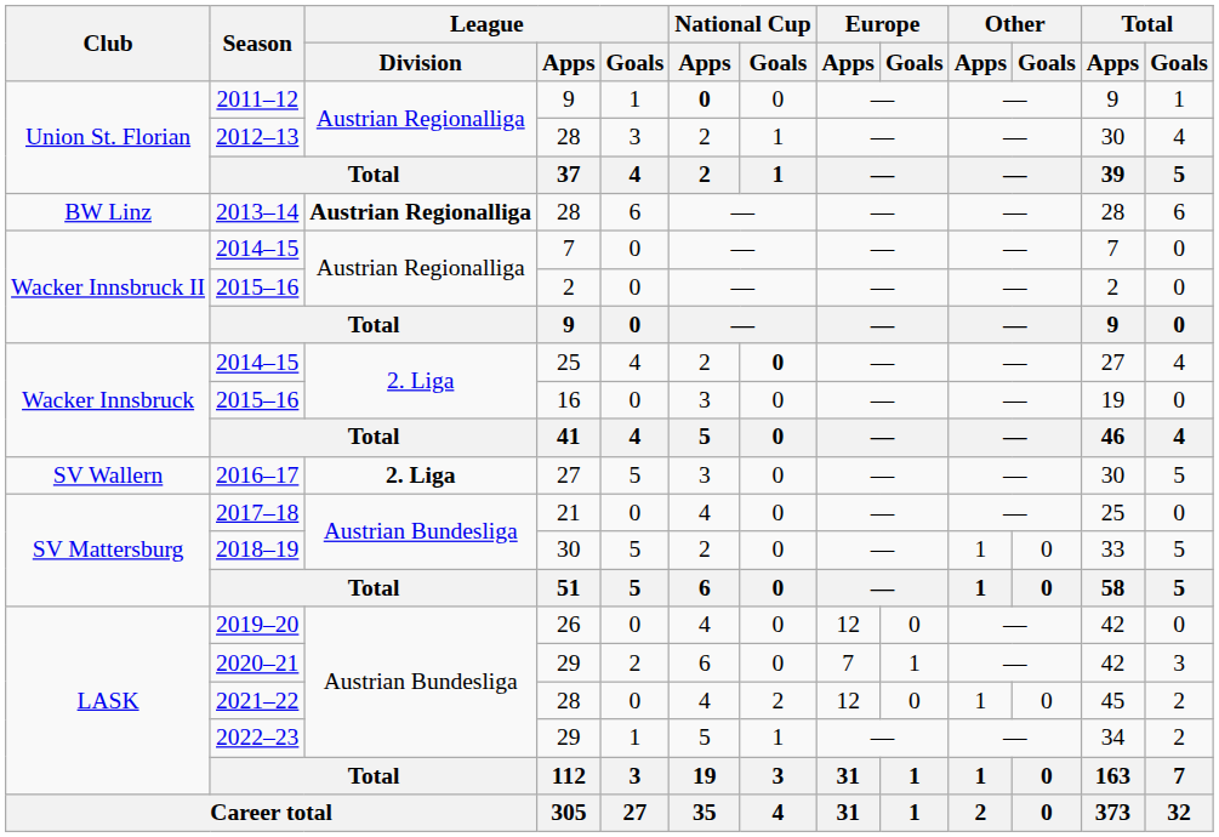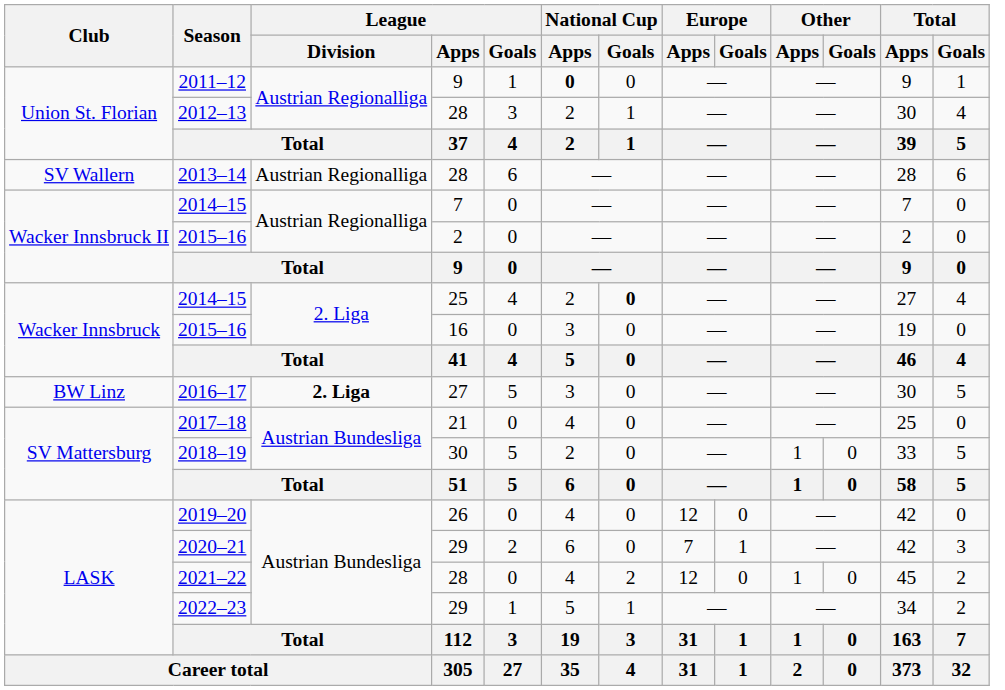 <table class="wikitable" style="text-align:center">
 <tr>
 <th rowspan="2">Club</th>
 <th rowspan="2">Season</th>
 <th colspan="3">League</th>
 <th colspan="2">National Cup</th>
 <th colspan="2">Europe</th>
 <th colspan="2">Other</th>
 <th colspan="2">Total</th>
 </tr>
 <tr>
 <th>Division</th>
 <th>Apps</th>
 <th>Goals</th>
 <th>Apps</th>
 <th>Goals</th>
 <th>Apps</th>
 <th>Goals</th>
 <th>Apps</th>
 <th>Goals</th>
 <th>Apps</th>
 <th>Goals</th>
 </tr>
 <tr>
 <td rowspan="3"><a href='#'>Union St. Florian</a></td>
 <td><a href='#'>2011–12</a></td>
 <td rowspan="2"><a href='#'>Austrian Regionalliga</a></td>
 <td>9</td>
 <td>1</td>
 <td><strong>0</strong></td>
 <td>0</td>
 <td colspan="2">—</td>
 <td colspan="2">—</td>
 <td>9</td>
 <td>1</td>
 </tr>
 <tr>
 <td><a href='#'>2012–13</a></td>
 <td>28</td>
 <td>3</td>
 <td>2</td>
 <td>1</td>
 <td colspan="2">—</td>
 <td colspan="2">—</td>
 <td>30</td>
 <td>4</td>
 </tr>
 <tr>
 <th colspan="2">Total</th>
 <th>37</th>
 <th>4</th>
 <th>2</th>
 <th>1</th>
 <th colspan="2">—</th>
 <th colspan="2">—</th>
 <th>39</th>
 <th>5</th>
 </tr>
 <tr>
-<td><a href='#'>BW Linz</a></td>
+<td><a href='#'>SV Wallern</a></td>
 <td><a href='#'>2013–14</a></td>
-<td><strong>Austrian Regionalliga</strong></td>
+<td>Austrian Regionalliga</td>
 <td>28</td>
 <td>6</td>
 <td colspan="2">—</td>
 <td colspan="2">—</td>
 <td colspan="2">—</td>
 <td>28</td>
 <td>6</td>
 </tr>
 <tr>
 <td rowspan="3"><a href='#'>Wacker Innsbruck II</a></td>
 <td><a href='#'>2014–15</a></td>
 <td rowspan="2">Austrian Regionalliga</td>
 <td>7</td>
 <td>0</td>
 <td colspan="2">—</td>
 <td colspan="2">—</td>
 <td colspan="2">—</td>
 <td>7</td>
 <td>0</td>
 </tr>
 <tr>
 <td><a href='#'>2015–16</a></td>
 <td>2</td>
 <td>0</td>
 <td colspan="2">—</td>
 <td colspan="2">—</td>
 <td colspan="2">—</td>
 <td>2</td>
 <td>0</td>
 </tr>
 <tr>
 <th colspan="2">Total</th>
 <th>9</th>
 <th>0</th>
 <th colspan="2">—</th>
 <th colspan="2">—</th>
 <th colspan="2">—</th>
 <th>9</th>
 <th>0</th>
 </tr>
 <tr>
 <td rowspan="3"><a href='#'>Wacker Innsbruck</a></td>
 <td><a href='#'>2014–15</a></td>
 <td rowspan="2"><a href='#'>2. Liga</a></td>
 <td>25</td>
 <td>4</td>
 <td>2</td>
 <td><strong>0</strong></td>
 <td colspan="2">—</td>
 <td colspan="2">—</td>
 <td>27</td>
 <td>4</td>
 </tr>
 <tr>
 <td><a href='#'>2015–16</a></td>
 <td>16</td>
 <td>0</td>
 <td>3</td>
 <td>0</td>
 <td colspan="2">—</td>
 <td colspan="2">—</td>
 <td>19</td>
 <td>0</td>
 </tr>
 <tr>
 <th colspan="2">Total</th>
 <th>41</th>
 <th>4</th>
 <th>5</th>
 <th>0</th>
 <th colspan="2">—</th>
 <th colspan="2">—</th>
 <th>46</th>
 <th>4</th>
 </tr>
 <tr>
-<td><a href='#'>SV Wallern</a></td>
+<td><a href='#'>BW Linz</a></td>
 <td><a href='#'>2016–17</a></td>
 <td><strong>2. Liga</strong></td>
 <td>27</td>
 <td>5</td>
 <td>3</td>
 <td>0</td>
 <td colspan="2">—</td>
 <td colspan="2">—</td>
 <td>30</td>
 <td>5</td>
 </tr>
 <tr>
 <td rowspan="3"><a href='#'>SV Mattersburg</a></td>
 <td><a href='#'>2017–18</a></td>
 <td rowspan="2"><a href='#'>Austrian Bundesliga</a></td>
 <td>21</td>
 <td>0</td>
 <td>4</td>
 <td>0</td>
 <td colspan="2">—</td>
 <td colspan="2">—</td>
 <td>25</td>
 <td>0</td>
 </tr>
 <tr>
 <td><a href='#'>2018–19</a></td>
 <td>30</td>
 <td>5</td>
 <td>2</td>
 <td>0</td>
 <td colspan="2">—</td>
 <td>1</td>
 <td>0</td>
 <td>33</td>
 <td>5</td>
 </tr>
 <tr>
 <th colspan="2">Total</th>
 <th>51</th>
 <th>5</th>
 <th>6</th>
 <th>0</th>
 <th colspan="2">—</th>
 <th>1</th>
 <th>0</th>
 <th>58</th>
 <th>5</th>
 </tr>
 <tr>
 <td rowspan="5"><a href='#'>LASK</a></td>
 <td><a href='#'>2019–20</a></td>
 <td rowspan="4">Austrian Bundesliga</td>
 <td>26</td>
 <td>0</td>
 <td>4</td>
 <td>0</td>
 <td>12</td>
 <td>0</td>
 <td colspan="2">—</td>
 <td>42</td>
 <td>0</td>
 </tr>
 <tr>
 <td><a href='#'>2020–21</a></td>
 <td>29</td>
 <td>2</td>
 <td>6</td>
 <td>0</td>
 <td>7</td>
 <td>1</td>
 <td colspan="2">—</td>
 <td>42</td>
 <td>3</td>
 </tr>
 <tr>
 <td><a href='#'>2021–22</a></td>
 <td>28</td>
 <td>0</td>
 <td>4</td>
 <td>2</td>
 <td>12</td>
 <td>0</td>
 <td>1</td>
 <td>0</td>
 <td>45</td>
 <td>2</td>
 </tr>
 <tr>
 <td><a href='#'>2022–23</a></td>
 <td>29</td>
 <td>1</td>
 <td>5</td>
 <td>1</td>
 <td colspan="2">—</td>
 <td colspan="2">—</td>
 <td>34</td>
 <td>2</td>
 </tr>
 <tr>
 <th colspan="2">Total</th>
 <th>112</th>
 <th>3</th>
 <th>19</th>
 <th>3</th>
 <th>31</th>
 <th>1</th>
 <th>1</th>
 <th>0</th>
 <th>163</th>
 <th>7</th>
 </tr>
 <tr>
 <th colspan="3">Career total</th>
 <th>305</th>
 <th>27</th>
 <th>35</th>
 <th>4</th>
 <th>31</th>
 <th>1</th>
 <th>2</th>
 <th>0</th>
 <th>373</th>
 <th>32</th>
 </tr>
 </table>
